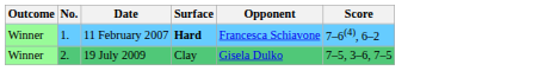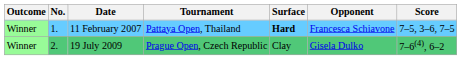 <table class="wikitable">
 <tr>
 <th>Outcome</th>
 <th>No.</th>
 <th>Date</th>
+<th>Tournament</th>
 <th>Surface</th>
 <th>Opponent</th>
 <th>Score</th>
 </tr>
 <tr bgcolor="#66CCFF">
 <td style="background:#98fb98;">Winner</td>
 <td>1.</td>
 <td>11 February 2007</td>
+<td><a href='#'>Pattaya Open</a>, Thailand</td>
 <td><strong>Hard</strong></td>
 <td> <a href='#'>Francesca Schiavone</a></td>
-<td>7–6<sup>(4)</sup>, 6–2</td>
+<td>7–5, 3–6, 7–5</td>
 </tr>
 <tr bgcolor="#50C878">
 <td style="background:#98fb98;">Winner</td>
 <td>2.</td>
 <td>19 July 2009</td>
+<td><a href='#'>Prague Open</a>, Czech Republic</td>
 <td>Clay</td>
 <td> <a href='#'>Gisela Dulko</a></td>
-<td>7–5, 3–6, 7–5</td>
+<td>7–6<sup>(4)</sup>, 6–2</td>
 </tr>
 </table>
